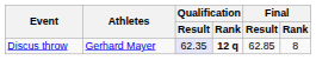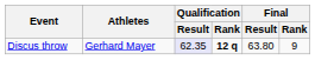 <table class="wikitable" border="1" style="font-size:90%">
 <tr>
 <th rowspan="2" width=100>Event</th>
 <th rowspan="2" width=120>Athletes</th>
 <th colspan="2">Qualification</th>
 <th colspan="2">Final</th>
 </tr>
 <tr>
 <th>Result</th>
 <th>Rank</th>
 <th>Result</th>
 <th>Rank</th>
 </tr>
 <tr>
 <td><a href='#'>Discus throw</a></td>
 <td><a href='#'>Gerhard Mayer</a></td>
 <td align=center style="background: lavender;">62.35</td>
 <td align=center><strong>12 q</strong></td>
-<td align=center>62.85</td>
-<td align=center>8</td>
+<td align=center>63.80</td>
+<td align=center>9</td>
 </tr>
 </table>
